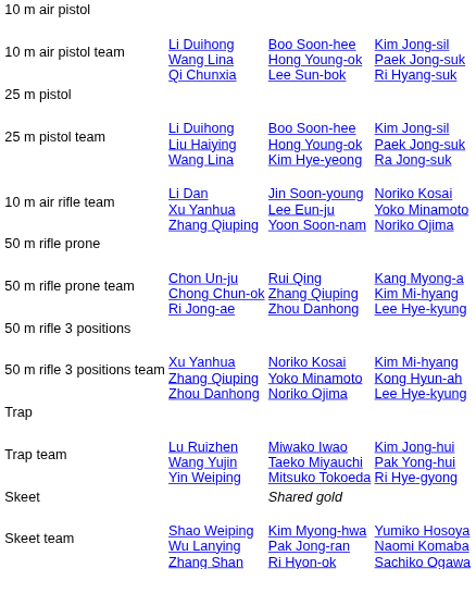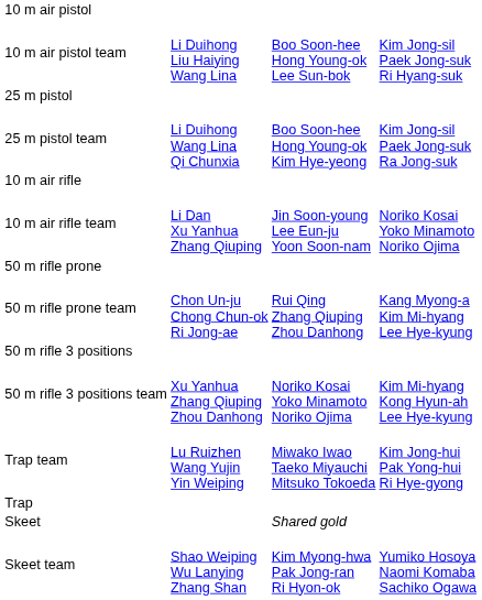 <table>
 <tr>
 <td>10 m air pistol</td>
 <td></td>
 <td></td>
 <td></td>
 </tr>
 <tr>
 <td>10 m air pistol team</td>
-<td><br><a href='#'>Li Duihong</a><br><a href='#'>Wang Lina</a><br><a href='#'>Qi Chunxia</a></td>
+<td><br><a href='#'>Li Duihong</a><br><a href='#'>Liu Haiying</a><br><a href='#'>Wang Lina</a></td>
 <td><br><a href='#'>Boo Soon-hee</a><br><a href='#'>Hong Young-ok</a><br><a href='#'>Lee Sun-bok</a></td>
 <td><br><a href='#'>Kim Jong-sil</a><br><a href='#'>Paek Jong-suk</a><br><a href='#'>Ri Hyang-suk</a></td>
 </tr>
 <tr>
 <td>25 m pistol</td>
 <td></td>
 <td></td>
 <td></td>
 </tr>
 <tr>
 <td>25 m pistol team</td>
-<td><br><a href='#'>Li Duihong</a><br><a href='#'>Liu Haiying</a><br><a href='#'>Wang Lina</a></td>
+<td><br><a href='#'>Li Duihong</a><br><a href='#'>Wang Lina</a><br><a href='#'>Qi Chunxia</a></td>
 <td><br><a href='#'>Boo Soon-hee</a><br><a href='#'>Hong Young-ok</a><br><a href='#'>Kim Hye-yeong</a></td>
 <td><br><a href='#'>Kim Jong-sil</a><br><a href='#'>Paek Jong-suk</a><br><a href='#'>Ra Jong-suk</a></td>
+</tr>
+<tr>
+<td>10 m air rifle</td>
+<td></td>
+<td></td>
+<td></td>
 </tr>
 <tr>
 <td>10 m air rifle team</td>
 <td><br><a href='#'>Li Dan</a><br><a href='#'>Xu Yanhua</a><br><a href='#'>Zhang Qiuping</a></td>
 <td><br><a href='#'>Jin Soon-young</a><br><a href='#'>Lee Eun-ju</a><br><a href='#'>Yoon Soon-nam</a></td>
 <td><br><a href='#'>Noriko Kosai</a><br><a href='#'>Yoko Minamoto</a><br><a href='#'>Noriko Ojima</a></td>
 </tr>
 <tr>
 <td>50 m rifle prone</td>
 <td></td>
 <td></td>
 <td></td>
 </tr>
 <tr>
 <td>50 m rifle prone team</td>
 <td><br><a href='#'>Chon Un-ju</a><br><a href='#'>Chong Chun-ok</a><br><a href='#'>Ri Jong-ae</a></td>
 <td><br><a href='#'>Rui Qing</a><br><a href='#'>Zhang Qiuping</a><br><a href='#'>Zhou Danhong</a></td>
 <td><br><a href='#'>Kang Myong-a</a><br><a href='#'>Kim Mi-hyang</a><br><a href='#'>Lee Hye-kyung</a></td>
 </tr>
 <tr>
 <td>50 m rifle 3 positions</td>
 <td></td>
 <td></td>
 <td></td>
 </tr>
 <tr>
 <td>50 m rifle 3 positions team</td>
 <td><br><a href='#'>Xu Yanhua</a><br><a href='#'>Zhang Qiuping</a><br><a href='#'>Zhou Danhong</a></td>
 <td><br><a href='#'>Noriko Kosai</a><br><a href='#'>Yoko Minamoto</a><br><a href='#'>Noriko Ojima</a></td>
 <td><br><a href='#'>Kim Mi-hyang</a><br><a href='#'>Kong Hyun-ah</a><br><a href='#'>Lee Hye-kyung</a></td>
 </tr>
 <tr>
+<td>Trap team</td>
+<td><br><a href='#'>Lu Ruizhen</a><br><a href='#'>Wang Yujin</a><br><a href='#'>Yin Weiping</a></td>
+<td><br><a href='#'>Miwako Iwao</a><br><a href='#'>Taeko Miyauchi</a><br><a href='#'>Mitsuko Tokoeda</a></td>
+<td><br><a href='#'>Kim Jong-hui</a><br><a href='#'>Pak Yong-hui</a><br><a href='#'>Ri Hye-gyong</a></td>
+</tr>
+<tr>
 <td>Trap</td>
 <td></td>
 <td></td>
 <td></td>
-</tr>
-<tr>
-<td>Trap team</td>
-<td><br><a href='#'>Lu Ruizhen</a><br><a href='#'>Wang Yujin</a><br><a href='#'>Yin Weiping</a></td>
-<td><br><a href='#'>Miwako Iwao</a><br><a href='#'>Taeko Miyauchi</a><br><a href='#'>Mitsuko Tokoeda</a></td>
-<td><br><a href='#'>Kim Jong-hui</a><br><a href='#'>Pak Yong-hui</a><br><a href='#'>Ri Hye-gyong</a></td>
 </tr>
 <tr>
 <td rowspan=2>Skeet</td>
 <td></td>
 <td rowspan=2><em>Shared gold</em></td>
 <td rowspan=2></td>
 </tr>
 <tr>
 <td></td>
 </tr>
 <tr>
 <td>Skeet team</td>
 <td><br><a href='#'>Shao Weiping</a><br><a href='#'>Wu Lanying</a><br><a href='#'>Zhang Shan</a></td>
 <td><br><a href='#'>Kim Myong-hwa</a><br><a href='#'>Pak Jong-ran</a><br><a href='#'>Ri Hyon-ok</a></td>
 <td><br><a href='#'>Yumiko Hosoya</a><br><a href='#'>Naomi Komaba</a><br><a href='#'>Sachiko Ogawa</a></td>
 </tr>
 </table>
